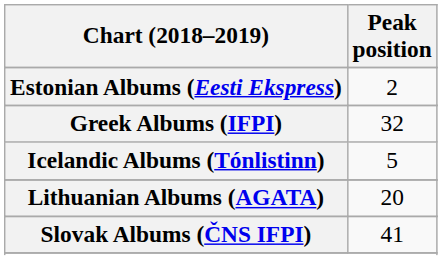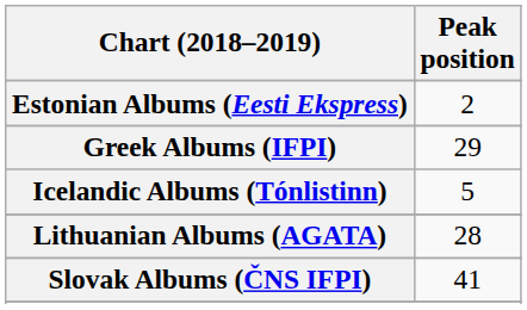 <table class="wikitable sortable plainrowheaders" style="text-align:center">
 <tr>
 <th scope="col">Chart (2018–2019)</th>
 <th scope="col">Peak<br>position</th>
 </tr>
 <tr>
 </tr>
 <tr>
 </tr>
 <tr>
 </tr>
 <tr>
 </tr>
 <tr>
 </tr>
 <tr>
 </tr>
 <tr>
 </tr>
 <tr>
 <th scope="row">Estonian Albums (<em><a href='#'>Eesti Ekspress</a></em>)</th>
 <td>2</td>
 </tr>
 <tr>
 </tr>
 <tr>
 </tr>
 <tr>
 </tr>
 <tr>
 <th scope="row">Greek Albums (<a href='#'>IFPI</a>)</th>
-<td>32</td>
+<td>29</td>
 </tr>
 <tr>
 <th scope="row">Icelandic Albums (<a href='#'>Tónlistinn</a>)</th>
 <td>5</td>
 </tr>
 <tr>
 </tr>
 <tr>
 </tr>
 <tr>
 </tr>
 <tr>
 <th scope="row">Lithuanian Albums (<a href='#'>AGATA</a>)</th>
-<td>20</td>
+<td>28</td>
 </tr>
 <tr>
 </tr>
 <tr>
 </tr>
 <tr>
 </tr>
 <tr>
 <th scope="row">Slovak Albums (<a href='#'>ČNS IFPI</a>)</th>
 <td>41</td>
 </tr>
 <tr>
 </tr>
 <tr>
 </tr>
 <tr>
 </tr>
 <tr>
 </tr>
 <tr>
 </tr>
 <tr>
 </tr>
 </table>
